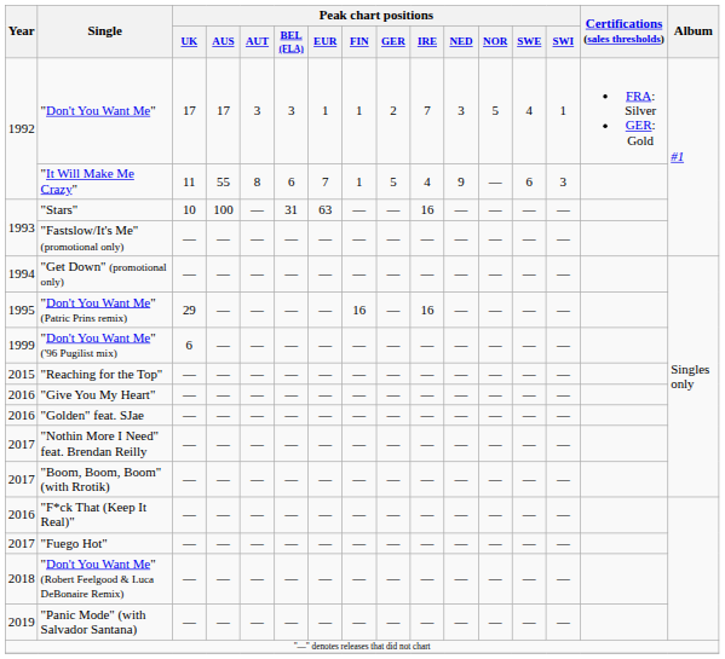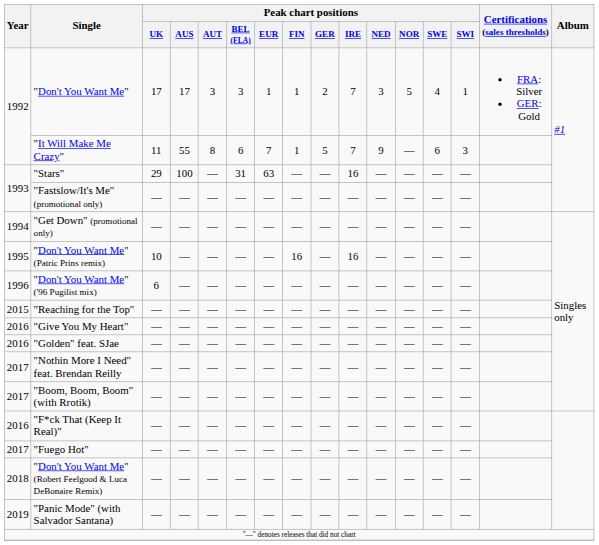 <table class="wikitable" style="text-align:center;">
 <tr>
 <th rowspan="2">Year</th>
 <th rowspan="2">Single</th>
 <th colspan="12">Peak chart positions</th>
 <th rowspan="2"><a href='#'>Certifications</a><br><small>(<a href='#'>sales thresholds</a>)</small></th>
 <th rowspan="2">Album</th>
 </tr>
 <tr style="font-size:smaller;">
 <th width="35"><a href='#'>UK</a><br></th>
 <th width="35"><a href='#'>AUS</a><br></th>
 <th width="35"><a href='#'>AUT</a><br></th>
 <th width="35"><a href='#'>BEL<br><small>(FLA)</small></a><br></th>
 <th width="35"><a href='#'>EUR</a><br></th>
 <th width="35"><a href='#'>FIN</a><br></th>
 <th width="35"><a href='#'>GER</a><br></th>
 <th width="35"><a href='#'>IRE</a><br></th>
 <th width="35"><a href='#'>NED</a><br></th>
 <th width="35"><a href='#'>NOR</a><br></th>
 <th width="35"><a href='#'>SWE</a><br></th>
 <th width="35"><a href='#'>SWI</a><br></th>
 </tr>
 <tr>
 <td rowspan=2>1992</td>
 <td align="left">"<a href='#'>Don't You Want Me</a>"</td>
 <td>17</td>
 <td>17</td>
 <td>3</td>
 <td>3</td>
 <td>1</td>
 <td>1</td>
 <td>2</td>
 <td>7</td>
 <td>3</td>
 <td>5</td>
 <td>4</td>
 <td>1</td>
 <td><br><ul><li><a href='#'>FRA</a>: Silver</li><li><a href='#'>GER</a>: Gold</li></ul></td>
 <td align="left" rowspan="4"><em><a href='#'>#1</a></em></td>
 </tr>
 <tr>
 <td align="left">"<a href='#'>It Will Make Me Crazy</a>"</td>
 <td>11</td>
 <td>55</td>
 <td>8</td>
 <td>6</td>
 <td>7</td>
 <td>1</td>
 <td>5</td>
-<td>4</td>
+<td>7</td>
 <td>9</td>
 <td>—</td>
 <td>6</td>
 <td>3</td>
 <td></td>
 </tr>
 <tr>
 <td rowspan=2>1993</td>
 <td align="left">"Stars"</td>
-<td>10</td>
+<td>29</td>
 <td>100</td>
 <td>—</td>
 <td>31</td>
 <td>63</td>
 <td>—</td>
 <td>—</td>
 <td>16</td>
 <td>—</td>
 <td>—</td>
 <td>—</td>
 <td>—</td>
 <td></td>
 </tr>
 <tr>
 <td align="left">"Fastslow/It's Me" <small>(promotional only)</small></td>
 <td>—</td>
 <td>—</td>
 <td>—</td>
 <td>—</td>
 <td>—</td>
 <td>—</td>
 <td>—</td>
 <td>—</td>
 <td>—</td>
 <td>—</td>
 <td>—</td>
 <td>—</td>
 <td></td>
 </tr>
 <tr>
 <td>1994</td>
 <td align="left">"Get Down" <small>(promotional only)</small></td>
 <td>—</td>
 <td>—</td>
 <td>—</td>
 <td>—</td>
 <td>—</td>
 <td>—</td>
 <td>—</td>
 <td>—</td>
 <td>—</td>
 <td>—</td>
 <td>—</td>
 <td>—</td>
 <td></td>
 <td rowspan="8" align="left">Singles only</td>
 </tr>
 <tr>
 <td>1995</td>
 <td align="left">"<a href='#'>Don't You Want Me</a>" <small>(Patric Prins remix)</small></td>
-<td>29</td>
+<td>10</td>
 <td>—</td>
 <td>—</td>
 <td>—</td>
 <td>—</td>
 <td>16</td>
 <td>—</td>
 <td>16</td>
 <td>—</td>
 <td>—</td>
 <td>—</td>
 <td>—</td>
 <td></td>
 </tr>
 <tr>
-<td>1999</td>
+<td>1996</td>
 <td align="left">"<a href='#'>Don't You Want Me</a>" <small>('96 Pugilist mix)</small></td>
 <td>6</td>
 <td>—</td>
 <td>—</td>
 <td>—</td>
 <td>—</td>
 <td>—</td>
 <td>—</td>
 <td>—</td>
 <td>—</td>
 <td>—</td>
 <td>—</td>
 <td>—</td>
 <td></td>
 </tr>
 <tr>
 <td>2015</td>
 <td align="left">"Reaching for the Top" <small></small></td>
 <td>—</td>
 <td>—</td>
 <td>—</td>
 <td>—</td>
 <td>—</td>
 <td>—</td>
 <td>—</td>
 <td>—</td>
 <td>—</td>
 <td>—</td>
 <td>—</td>
 <td>—</td>
 <td></td>
 </tr>
 <tr>
 <td>2016</td>
 <td align="left">"Give You My Heart" <small></small></td>
 <td>—</td>
 <td>—</td>
 <td>—</td>
 <td>—</td>
 <td>—</td>
 <td>—</td>
 <td>—</td>
 <td>—</td>
 <td>—</td>
 <td>—</td>
 <td>—</td>
 <td>—</td>
 <td></td>
 </tr>
 <tr>
 <td>2016</td>
 <td align="left">"Golden" feat. SJae<small></small></td>
 <td>—</td>
 <td>—</td>
 <td>—</td>
 <td>—</td>
 <td>—</td>
 <td>—</td>
 <td>—</td>
 <td>—</td>
 <td>—</td>
 <td>—</td>
 <td>—</td>
 <td>—</td>
 <td></td>
 </tr>
 <tr>
 <td>2017</td>
 <td align="left">"Nothin More I Need" feat. Brendan Reilly<small></small></td>
 <td>—</td>
 <td>—</td>
 <td>—</td>
 <td>—</td>
 <td>—</td>
 <td>—</td>
 <td>—</td>
 <td>—</td>
 <td>—</td>
 <td>—</td>
 <td>—</td>
 <td>—</td>
 <td></td>
 </tr>
 <tr>
 <td>2017</td>
 <td align="left">"Boom, Boom, Boom" (with Rrotik)<small></small></td>
 <td>—</td>
 <td>—</td>
 <td>—</td>
 <td>—</td>
 <td>—</td>
 <td>—</td>
 <td>—</td>
 <td>—</td>
 <td>—</td>
 <td>—</td>
 <td>—</td>
 <td>—</td>
 <td></td>
 </tr>
 <tr>
 <td>2016</td>
 <td align="left">"F*ck That (Keep It Real)"<small></small></td>
 <td>—</td>
 <td>—</td>
 <td>—</td>
 <td>—</td>
 <td>—</td>
 <td>—</td>
 <td>—</td>
 <td>—</td>
 <td>—</td>
 <td>—</td>
 <td>—</td>
 <td>—</td>
 <td></td>
 </tr>
 <tr>
 <td>2017</td>
 <td align="left">"Fuego Hot"<small></small></td>
 <td>—</td>
 <td>—</td>
 <td><small></small> —</td>
 <td>—</td>
 <td>—</td>
 <td>—</td>
 <td>—</td>
 <td>—</td>
 <td>—</td>
 <td>—</td>
 <td>—</td>
 <td>—</td>
 <td></td>
 </tr>
 <tr>
 <td>2018</td>
 <td align="left">"<a href='#'>Don't You Want Me</a>" <small>(Robert Feelgood & Luca DeBonaire Remix)</small></td>
 <td>—</td>
 <td>—</td>
 <td><small></small> —</td>
 <td>—</td>
 <td>—</td>
 <td>—</td>
 <td>—</td>
 <td>—</td>
 <td>—</td>
 <td>—</td>
 <td>—</td>
 <td>—</td>
 <td></td>
 </tr>
 <tr>
 <td>2019</td>
 <td align="left">"Panic Mode" (with Salvador Santana)<small></small></td>
 <td>—</td>
 <td>—</td>
 <td><small></small> —</td>
 <td>—</td>
 <td>—</td>
 <td>—</td>
 <td>—</td>
 <td>—</td>
 <td>—</td>
 <td>—</td>
 <td>—</td>
 <td>—</td>
 <td></td>
 </tr>
 <tr>
 <td colspan="16" style="font-size:8pt">"—" denotes releases that did not chart</td>
 </tr>
 <tr>
 </tr>
 </table>
